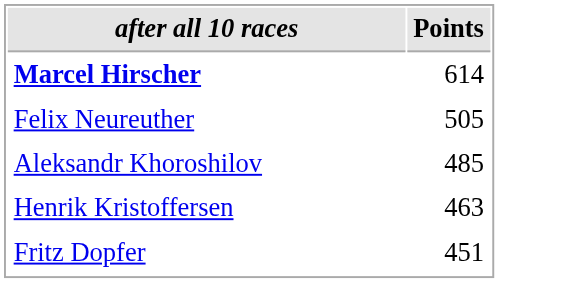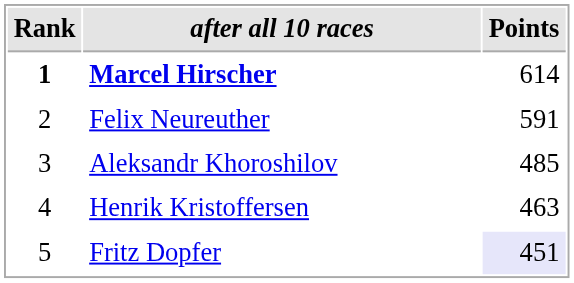 <table cellspacing="1" cellpadding="3" style="border:1px solid #aaa; font-size:86%;">
 <tr style="background:#e4e4e4;">
+<th style="border-bottom:1px solid #aaa; width:10px;">Rank</th>
 <th style="border-bottom:1px solid #aaa; width:200px;"><em>after all 10 races</em></th>
 <th style="border-bottom:1px solid #aaa; width:20px;">Points</th>
 </tr>
 <tr>
+<td style="text-align:center;"><strong>1</strong></td>
 <td> <strong><a href='#'>Marcel Hirscher</a> </strong></td>
 <td align="right">614</td>
 </tr>
 <tr>
+<td style="text-align:center;">2</td>
 <td> <a href='#'>Felix Neureuther</a></td>
-<td align="right">505</td>
+<td align="right">591</td>
 </tr>
 <tr>
+<td style="text-align:center;">3</td>
 <td> <a href='#'>Aleksandr Khoroshilov</a></td>
 <td align="right">485</td>
 </tr>
 <tr>
+<td style="text-align:center;">4</td>
 <td> <a href='#'>Henrik Kristoffersen</a></td>
 <td align="right">463</td>
 </tr>
 <tr>
+<td style="text-align:center;">5</td>
 <td> <a href='#'>Fritz Dopfer</a></td>
-<td align="right">451</td>
+<td align="right" style="background: lavender;">451</td>
 </tr>
 </table>
